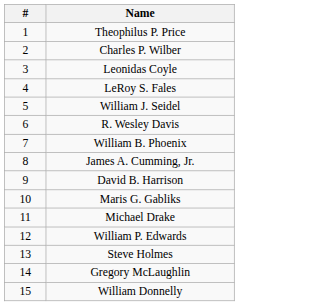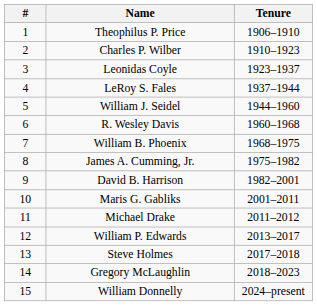 <table class="wikitable" style="text-align:center">
 <tr>
 <th scope=col width=50>#</th>
 <th scope=col width=250>Name</th>
+<th scope=col width=100>Tenure</th>
 </tr>
 <tr>
 <td>1</td>
 <td>Theophilus P. Price</td>
+<td>1906–1910</td>
 </tr>
 <tr>
 <td>2</td>
 <td>Charles P. Wilber</td>
+<td>1910–1923</td>
 </tr>
 <tr>
 <td>3</td>
 <td>Leonidas Coyle</td>
+<td>1923–1937</td>
 </tr>
 <tr>
 <td>4</td>
 <td>LeRoy S. Fales</td>
+<td>1937–1944</td>
 </tr>
 <tr>
 <td>5</td>
 <td>William J. Seidel</td>
+<td>1944–1960</td>
 </tr>
 <tr>
 <td>6</td>
 <td>R. Wesley Davis</td>
+<td>1960–1968</td>
 </tr>
 <tr>
 <td>7</td>
 <td>William B. Phoenix</td>
+<td>1968–1975</td>
 </tr>
 <tr>
 <td>8</td>
 <td>James A. Cumming, Jr.</td>
+<td>1975–1982</td>
 </tr>
 <tr>
 <td>9</td>
 <td>David B. Harrison</td>
+<td>1982–2001</td>
 </tr>
 <tr>
 <td>10</td>
 <td>Maris G. Gabliks</td>
+<td>2001–2011</td>
 </tr>
 <tr>
 <td>11</td>
 <td>Michael Drake</td>
+<td>2011–2012</td>
 </tr>
 <tr>
 <td>12</td>
 <td>William P. Edwards</td>
+<td>2013–2017</td>
 </tr>
 <tr>
 <td>13</td>
 <td>Steve Holmes</td>
+<td>2017–2018</td>
 </tr>
 <tr>
 <td>14</td>
 <td>Gregory McLaughlin</td>
+<td>2018–2023</td>
 </tr>
 <tr>
 <td>15</td>
 <td>William Donnelly</td>
+<td>2024–present</td>
 </tr>
 </table>
